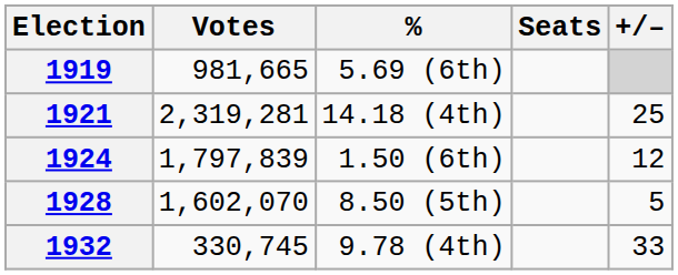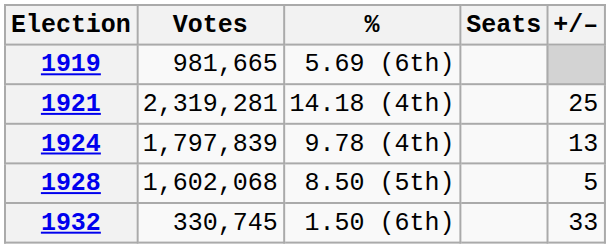 <table class="wikitable" style="font-size:97%; text-align:right;">
 <tr>
 </tr>
 <tr>
 <th>Election</th>
 <th>Votes</th>
 <th>%</th>
 <th>Seats</th>
 <th>+/–</th>
 </tr>
 <tr>
 <th><a href='#'>1919</a></th>
 <td>981,665</td>
 <td>5.69 (6th)</td>
 <td></td>
 <td bgcolor="lightgrey"></td>
 </tr>
 <tr>
 <th><a href='#'>1921</a></th>
 <td>2,319,281</td>
 <td>14.18 (4th)</td>
 <td></td>
 <td> 25</td>
 </tr>
 <tr>
 <th><a href='#'>1924</a></th>
 <td>1,797,839</td>
-<td>1.50 (6th)</td>
+<td>9.78 (4th)</td>
 <td></td>
-<td> 12</td>
+<td> 13</td>
 </tr>
 <tr>
 <th><a href='#'>1928</a></th>
-<td>1,602,070</td>
+<td>1,602,068</td>
 <td>8.50 (5th)</td>
 <td></td>
 <td> 5</td>
 </tr>
 <tr>
 <th><a href='#'>1932</a></th>
 <td>330,745</td>
-<td>9.78 (4th)</td>
+<td>1.50 (6th)</td>
 <td></td>
 <td> 33</td>
 </tr>
 </table>
